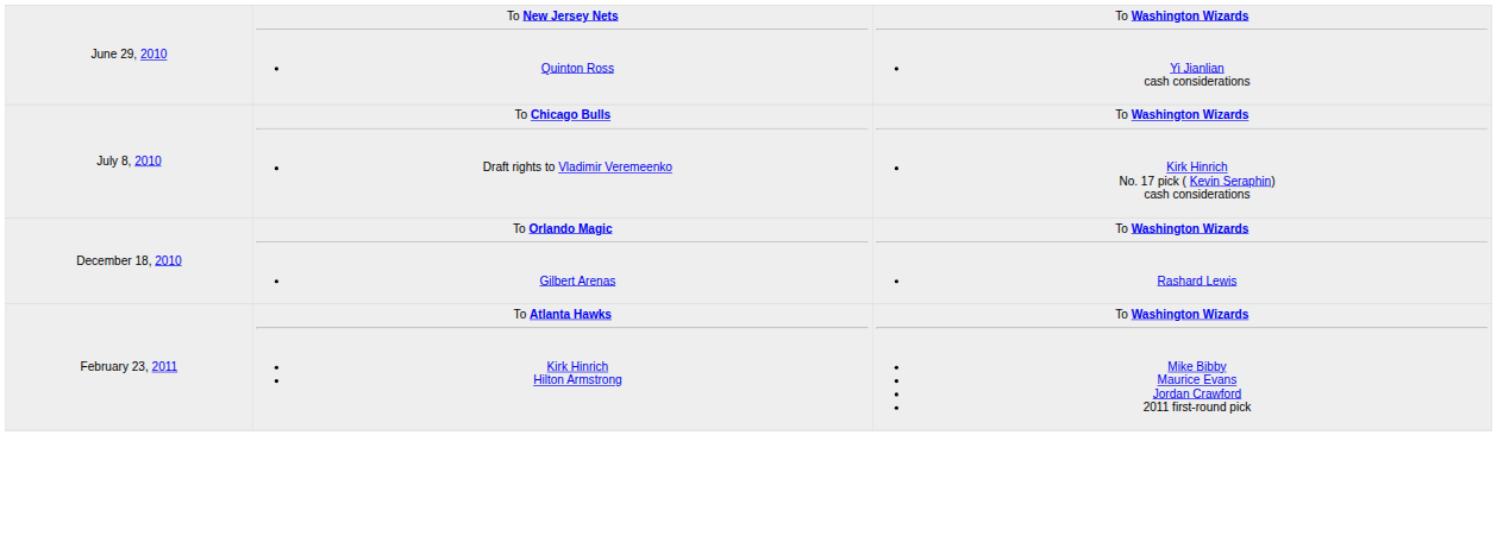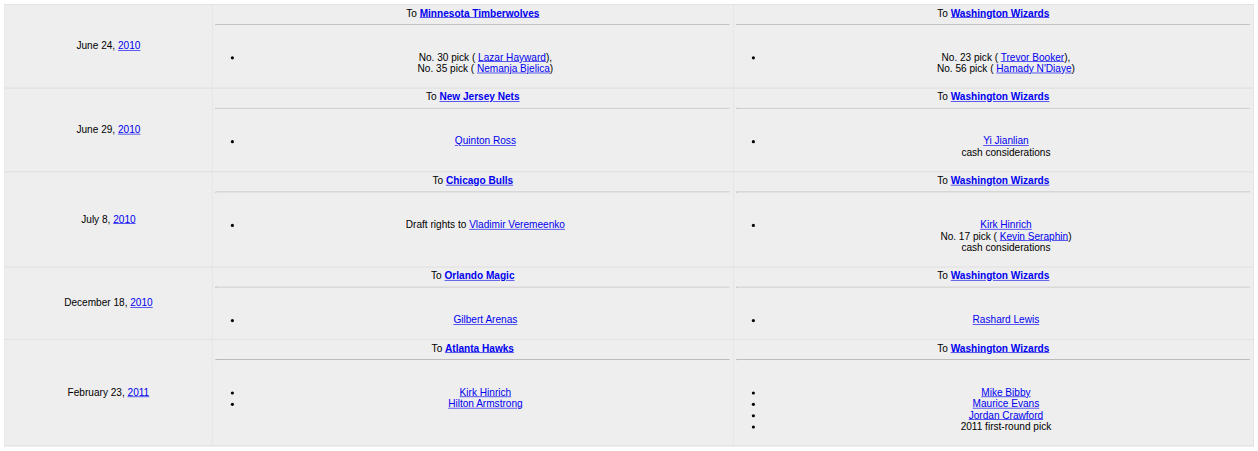 <table border=1 style="border-collapse:collapse; text-align: center; width: 100%" bordercolor="#DFDFDF"  cellpadding="5">
 <tr>
+</tr>
+<tr bgcolor="eeeeee">
+<td style="width:12%">June 24, <a href='#'>2010</a></td>
+<td style="width:30%" valign="top">To <strong><a href='#'>Minnesota Timberwolves</a></strong><hr><br><ul><li>No. 30 pick ( <a href='#'>Lazar Hayward</a>),<br>No. 35 pick ( <a href='#'>Nemanja Bjelica</a>)</li></ul></td>
+<td style="width:30%" valign="top">To <strong><a href='#'>Washington Wizards</a></strong><hr><br><ul><li>No. 23 pick ( <a href='#'>Trevor Booker</a>),<br>No. 56 pick ( <a href='#'>Hamady N'Diaye</a>)</li></ul></td>
 </tr>
 <tr>
 </tr>
 <tr bgcolor="eeeeee">
 <td style="width:12%">June 29, <a href='#'>2010</a></td>
 <td style="width:30%" valign="top">To <strong><a href='#'>New Jersey Nets</a></strong><hr><br><ul><li> <a href='#'>Quinton Ross</a></li></ul></td>
 <td style="width:30%" valign="top">To <strong><a href='#'>Washington Wizards</a></strong><hr><br><ul><li> <a href='#'>Yi Jianlian</a><br>cash considerations</li></ul></td>
 </tr>
 <tr>
 </tr>
 <tr bgcolor="eeeeee">
 <td style="width:12%">July 8, <a href='#'>2010</a></td>
 <td style="width:30%" valign="top">To <strong><a href='#'>Chicago Bulls</a></strong><hr><br><ul><li>Draft rights to  <a href='#'>Vladimir Veremeenko</a></li></ul></td>
 <td style="width:30%" valign="top">To <strong><a href='#'>Washington Wizards</a></strong><hr><br><ul><li> <a href='#'>Kirk Hinrich</a><br>No. 17 pick ( <a href='#'>Kevin Seraphin</a>)<br>cash considerations</li></ul></td>
 </tr>
 <tr>
 </tr>
 <tr bgcolor="eeeeee">
 <td style="width:12%">December 18, <a href='#'>2010</a></td>
 <td style="width:30%" valign="top">To <strong><a href='#'>Orlando Magic</a></strong><hr><br><ul><li> <a href='#'>Gilbert Arenas</a></li></ul></td>
 <td style="width:30%" valign="top">To <strong><a href='#'>Washington Wizards</a></strong><hr><br><ul><li> <a href='#'>Rashard Lewis</a></li></ul></td>
 </tr>
 <tr>
 </tr>
 <tr bgcolor="eeeeee">
 <td style="width:12%">February 23, <a href='#'>2011</a></td>
 <td style="width:30%" valign="top">To <strong><a href='#'>Atlanta Hawks</a></strong><hr><br><ul><li> <a href='#'>Kirk Hinrich</a></li><li> <a href='#'>Hilton Armstrong</a></li></ul></td>
 <td style="width:30%" valign="top">To <strong><a href='#'>Washington Wizards</a></strong><hr><br><ul><li> <a href='#'>Mike Bibby</a></li><li> <a href='#'>Maurice Evans</a></li><li> <a href='#'>Jordan Crawford</a></li><li>2011 first-round pick</li></ul></td>
 </tr>
 <tr>
 </tr>
 </table>
